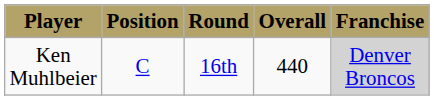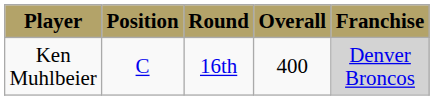 <table class="wikitable" style="text-align:center" width="45%">
 <tr align="center"  style="background:#B3A369;color:black;">
 <td><strong>Player</strong></td>
 <td><strong>Position</strong></td>
 <td><strong>Round</strong></td>
 <td><strong>Overall</strong></td>
 <td><strong>Franchise</strong></td>
 </tr>
 <tr>
 <td>Ken Muhlbeier</td>
 <td><a href='#'>C</a></td>
 <td><a href='#'>16th</a></td>
-<td>440</td>
+<td>400</td>
 <td style="background: lightgrey;"><a href='#'>Denver Broncos</a></td>
 </tr>
 </table>
